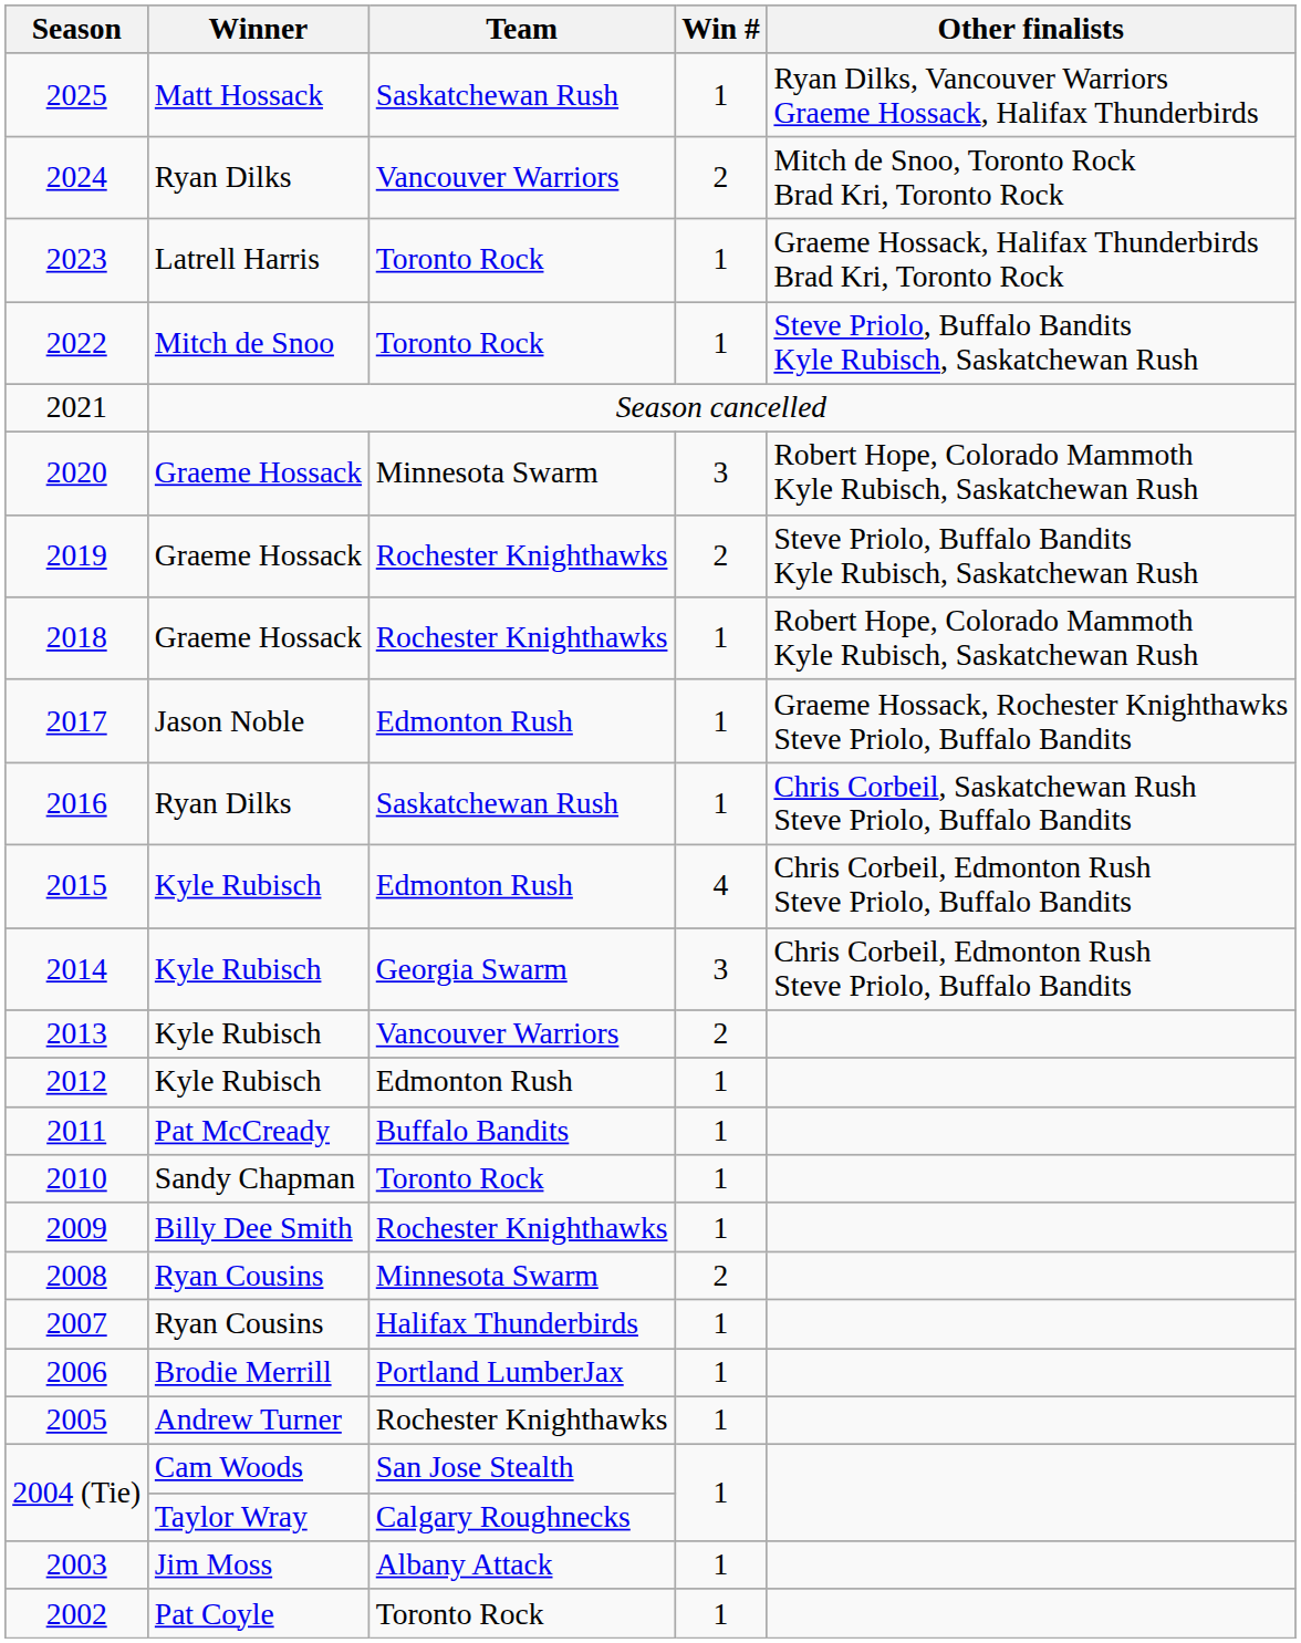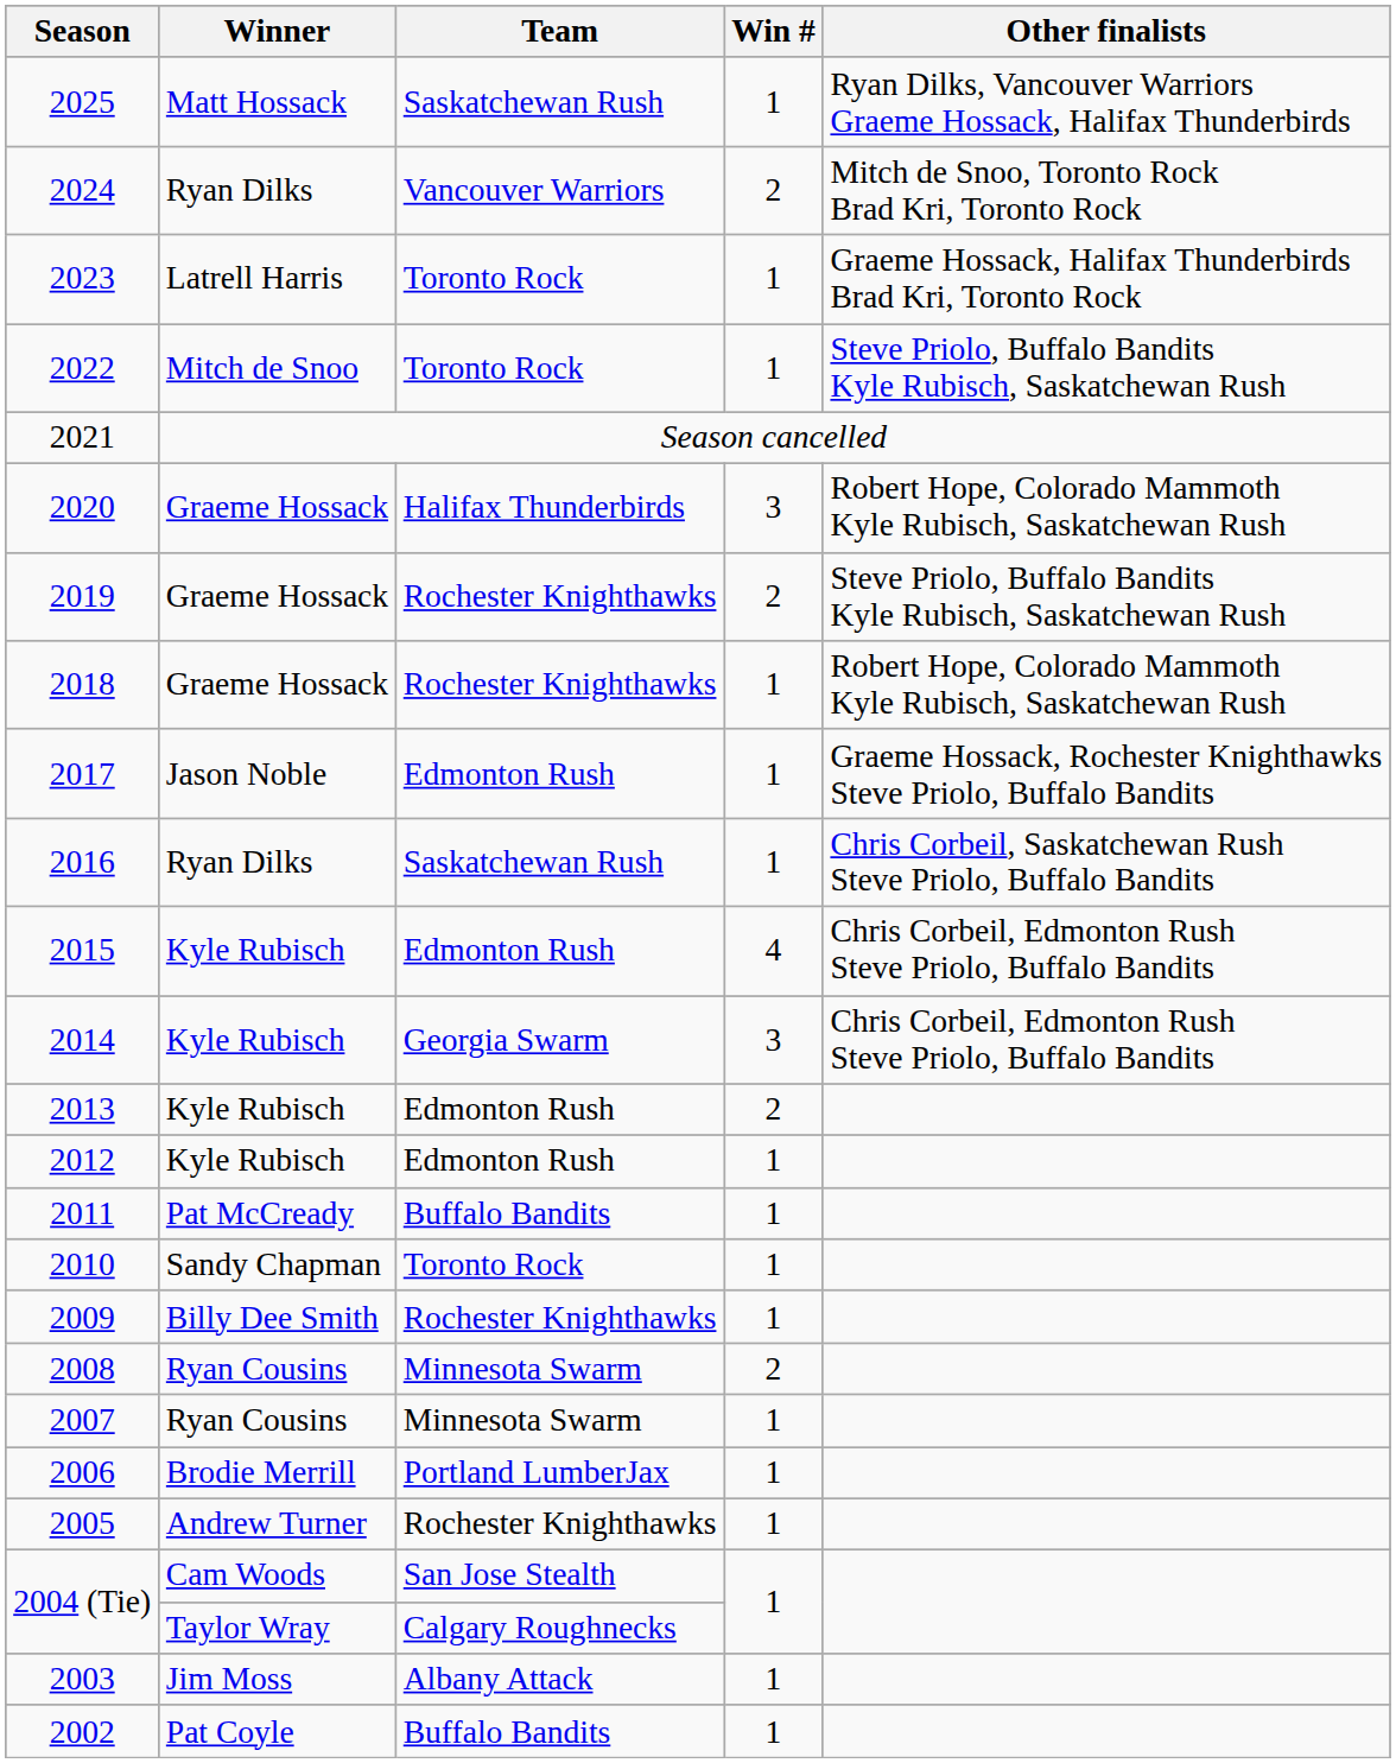 <table class="wikitable sortable">
 <tr>
 <th>Season</th>
 <th>Winner</th>
 <th>Team</th>
 <th>Win #</th>
 <th>Other finalists</th>
 </tr>
 <tr>
 <td align="center"><a href='#'>2025</a></td>
 <td><a href='#'>Matt Hossack</a></td>
 <td><a href='#'>Saskatchewan Rush</a></td>
 <td align="center">1</td>
 <td>Ryan Dilks, Vancouver Warriors<br><a href='#'>Graeme Hossack</a>, Halifax Thunderbirds</td>
 </tr>
 <tr>
 <td align="center"><a href='#'>2024</a></td>
 <td>Ryan Dilks</td>
 <td><a href='#'>Vancouver Warriors</a></td>
 <td align="center">2</td>
 <td>Mitch de Snoo, Toronto Rock<br>Brad Kri, Toronto Rock</td>
 </tr>
 <tr>
 <td align="center"><a href='#'>2023</a></td>
 <td>Latrell Harris</td>
 <td><a href='#'>Toronto Rock</a></td>
 <td align="center">1</td>
 <td>Graeme Hossack, Halifax Thunderbirds<br>Brad Kri, Toronto Rock</td>
 </tr>
 <tr>
 <td align="center"><a href='#'>2022</a></td>
 <td><a href='#'>Mitch de Snoo</a></td>
 <td><a href='#'>Toronto Rock</a></td>
 <td align="center">1</td>
 <td><a href='#'>Steve Priolo</a>, Buffalo Bandits<br><a href='#'>Kyle Rubisch</a>, Saskatchewan Rush</td>
 </tr>
 <tr>
 <td align="center">2021</td>
 <td align="center" colspan="4"><em>Season cancelled</em></td>
 </tr>
 <tr>
 <td align="center"><a href='#'>2020</a></td>
 <td><a href='#'>Graeme Hossack</a></td>
-<td>Minnesota Swarm</td>
+<td><a href='#'>Halifax Thunderbirds</a></td>
 <td align="center">3</td>
 <td>Robert Hope, Colorado Mammoth<br>Kyle Rubisch, Saskatchewan Rush</td>
 </tr>
 <tr>
 <td align="center"><a href='#'>2019</a></td>
 <td>Graeme Hossack</td>
 <td><a href='#'>Rochester Knighthawks</a></td>
 <td align="center">2</td>
 <td>Steve Priolo, Buffalo Bandits<br>Kyle Rubisch, Saskatchewan Rush</td>
 </tr>
 <tr>
 <td align="center"><a href='#'>2018</a></td>
 <td>Graeme Hossack</td>
 <td><a href='#'>Rochester Knighthawks</a></td>
 <td align="center">1</td>
 <td>Robert Hope, Colorado Mammoth<br>Kyle Rubisch, Saskatchewan Rush</td>
 </tr>
 <tr>
 <td align="center"><a href='#'>2017</a></td>
 <td>Jason Noble</td>
 <td><a href='#'>Edmonton Rush</a></td>
 <td align="center">1</td>
 <td>Graeme Hossack, Rochester Knighthawks<br>Steve Priolo, Buffalo Bandits</td>
 </tr>
 <tr>
 <td align="center"><a href='#'>2016</a></td>
 <td>Ryan Dilks</td>
 <td><a href='#'>Saskatchewan Rush</a></td>
 <td align="center">1</td>
 <td><a href='#'>Chris Corbeil</a>, Saskatchewan Rush<br>Steve Priolo, Buffalo Bandits</td>
 </tr>
 <tr>
 <td align="center"><a href='#'>2015</a></td>
 <td><a href='#'>Kyle Rubisch</a></td>
 <td><a href='#'>Edmonton Rush</a></td>
 <td align="center">4</td>
 <td>Chris Corbeil, Edmonton Rush<br>Steve Priolo, Buffalo Bandits</td>
 </tr>
 <tr>
 <td align="center"><a href='#'>2014</a></td>
 <td><a href='#'>Kyle Rubisch</a></td>
 <td><a href='#'>Georgia Swarm</a></td>
 <td align="center">3</td>
 <td>Chris Corbeil, Edmonton Rush<br>Steve Priolo, Buffalo Bandits</td>
 </tr>
 <tr>
 <td align="center"><a href='#'>2013</a></td>
 <td>Kyle Rubisch</td>
-<td><a href='#'>Vancouver Warriors</a></td>
+<td>Edmonton Rush</td>
 <td align="center">2</td>
 <td> </td>
 </tr>
 <tr>
 <td align="center"><a href='#'>2012</a></td>
 <td>Kyle Rubisch</td>
 <td>Edmonton Rush</td>
 <td align="center">1</td>
 <td> </td>
 </tr>
 <tr>
 <td align="center"><a href='#'>2011</a></td>
 <td><a href='#'>Pat McCready</a></td>
 <td><a href='#'>Buffalo Bandits</a></td>
 <td align="center">1</td>
 <td> </td>
 </tr>
 <tr>
 <td align="center"><a href='#'>2010</a></td>
 <td>Sandy Chapman </td>
 <td><a href='#'>Toronto Rock</a></td>
 <td align="center">1</td>
 <td> </td>
 </tr>
 <tr>
 <td align="center"><a href='#'>2009</a></td>
 <td><a href='#'>Billy Dee Smith</a></td>
 <td><a href='#'>Rochester Knighthawks</a></td>
 <td align="center">1</td>
 <td> </td>
 </tr>
 <tr>
 <td align="center"><a href='#'>2008</a></td>
 <td><a href='#'>Ryan Cousins</a></td>
 <td><a href='#'>Minnesota Swarm</a></td>
 <td align="center">2</td>
 <td> </td>
 </tr>
 <tr>
 <td align="center"><a href='#'>2007</a></td>
 <td>Ryan Cousins </td>
-<td><a href='#'>Halifax Thunderbirds</a></td>
+<td>Minnesota Swarm</td>
 <td align="center">1</td>
 <td> </td>
 </tr>
 <tr>
 <td align="center"><a href='#'>2006</a></td>
 <td><a href='#'>Brodie Merrill</a></td>
 <td><a href='#'>Portland LumberJax</a></td>
 <td align="center">1</td>
 <td> </td>
 </tr>
 <tr>
 <td align="center"><a href='#'>2005</a></td>
 <td><a href='#'>Andrew Turner</a></td>
 <td>Rochester Knighthawks</td>
 <td align="center">1</td>
 <td> </td>
 </tr>
 <tr>
 <td align="center" rowspan="2"><a href='#'>2004</a> (Tie)</td>
 <td><a href='#'>Cam Woods</a></td>
 <td><a href='#'>San Jose Stealth</a></td>
 <td rowspan="2" align="center">1</td>
 <td rowspan="2"> </td>
 </tr>
 <tr>
 <td><a href='#'>Taylor Wray</a></td>
 <td><a href='#'>Calgary Roughnecks</a></td>
 </tr>
 <tr>
 <td align="center"><a href='#'>2003</a></td>
 <td><a href='#'>Jim Moss</a></td>
 <td><a href='#'>Albany Attack</a></td>
 <td align="center">1</td>
 <td> </td>
 </tr>
 <tr>
 <td align="center"><a href='#'>2002</a></td>
 <td><a href='#'>Pat Coyle</a></td>
-<td>Toronto Rock</td>
+<td><a href='#'>Buffalo Bandits</a></td>
 <td align="center">1</td>
 <td> </td>
 </tr>
 </table>
